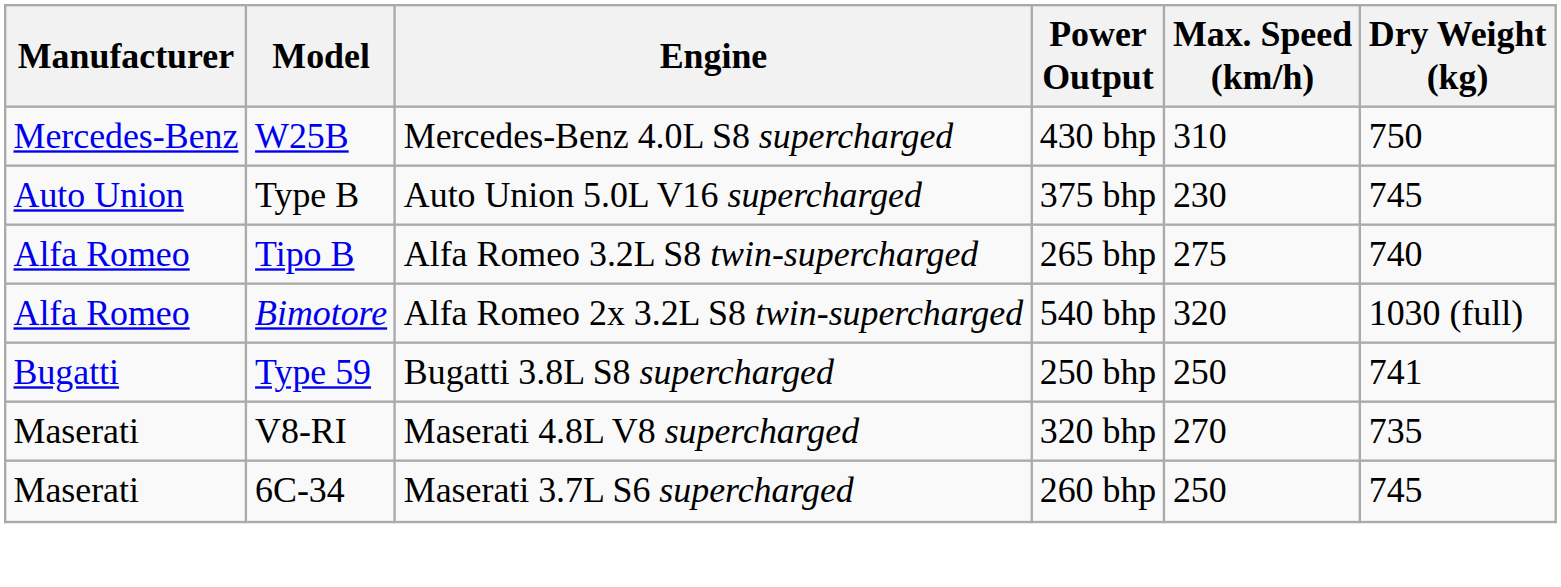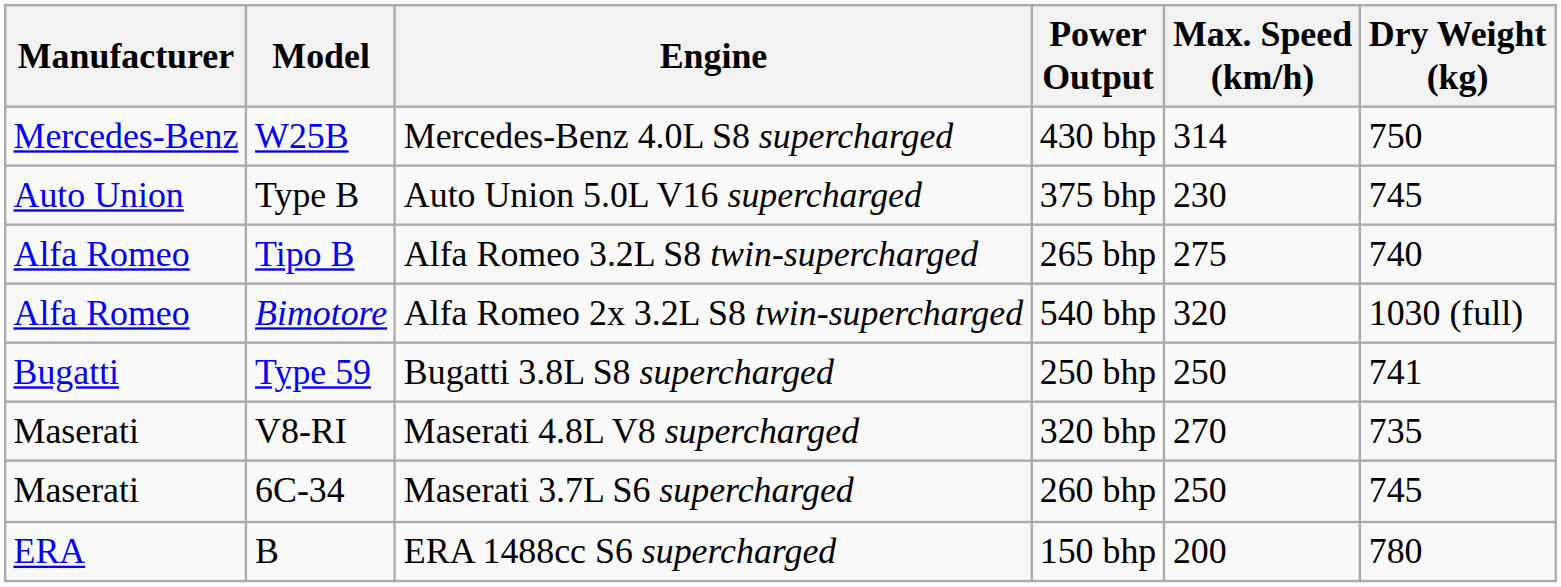 <table class="wikitable" style="font-size: 95%;">
 <tr>
 <th>Manufacturer</th>
 <th>Model</th>
 <th>Engine</th>
 <th>Power<br>Output</th>
 <th>Max. Speed<br> (km/h)</th>
 <th>Dry Weight<br> (kg)</th>
 </tr>
 <tr>
 <td> <a href='#'>Mercedes-Benz</a></td>
 <td><a href='#'>W25B</a></td>
 <td>Mercedes-Benz 4.0L S8 <em>supercharged</em></td>
 <td>430 bhp</td>
-<td>310</td>
+<td>314</td>
 <td>750</td>
 </tr>
 <tr>
 <td> <a href='#'>Auto Union</a></td>
 <td>Type B</td>
 <td>Auto Union 5.0L V16 <em>supercharged</em></td>
 <td>375 bhp</td>
 <td>230</td>
 <td>745</td>
 </tr>
 <tr>
 <td> <a href='#'>Alfa Romeo</a></td>
 <td><a href='#'>Tipo B</a></td>
 <td>Alfa Romeo 3.2L S8 <em>twin-supercharged</em></td>
 <td>265 bhp</td>
 <td>275</td>
 <td>740</td>
 </tr>
 <tr>
 <td> <a href='#'>Alfa Romeo</a></td>
 <td><a href='#'><em>Bimotore</em></a></td>
 <td>Alfa Romeo 2x 3.2L S8 <em>twin-supercharged</em></td>
 <td>540 bhp</td>
 <td>320</td>
 <td>1030 (full)</td>
 </tr>
 <tr>
 <td> <a href='#'>Bugatti</a></td>
 <td><a href='#'>Type 59</a></td>
 <td>Bugatti 3.8L S8 <em>supercharged</em></td>
 <td>250 bhp</td>
 <td>250</td>
 <td>741</td>
 </tr>
 <tr>
 <td> Maserati</td>
 <td>V8-RI</td>
 <td>Maserati 4.8L V8 <em>supercharged</em></td>
 <td>320 bhp</td>
 <td>270</td>
 <td>735</td>
 </tr>
 <tr>
 <td> Maserati</td>
 <td>6C-34</td>
 <td>Maserati 3.7L S6 <em>supercharged</em></td>
 <td>260 bhp</td>
 <td>250</td>
 <td>745</td>
 </tr>
+<tr>
+<td> <a href='#'>ERA</a></td>
+<td>B</td>
+<td>ERA 1488cc S6 <em>supercharged</em></td>
+<td>150 bhp</td>
+<td>200</td>
+<td>780</td>
+</tr>
 </table>
